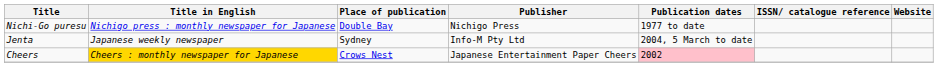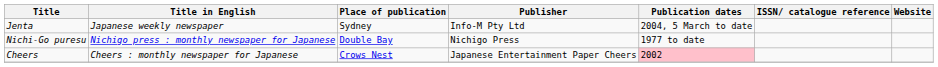 <table class="wikitable sortable">
 <tr>
 <th>Title</th>
 <th>Title in English</th>
 <th>Place of publication</th>
 <th>Publisher</th>
 <th>Publication dates</th>
 <th>ISSN/ catalogue reference</th>
 <th>Website</th>
 </tr>
 <tr>
+<td><em>Jenta</em></td>
+<td><em>Japanese weekly newspaper</em></td>
+<td>Sydney</td>
+<td>Info-M Pty Ltd</td>
+<td>2004, 5 March to date</td>
+<td></td>
+<td></td>
+</tr>
+<tr>
 <td><em>Nichi-Go puresu</em></td>
 <td><em><a href='#'>Nichigo press : monthly newspaper for Japanese</a></em></td>
 <td><a href='#'>Double Bay</a></td>
 <td>Nichigo Press</td>
 <td>1977 to date</td>
 <td></td>
 <td></td>
 </tr>
 <tr>
-<td><em>Jenta</em></td>
-<td><em>Japanese weekly newspaper</em></td>
-<td>Sydney</td>
-<td>Info-M Pty Ltd</td>
-<td>2004, 5 March to date</td>
-<td></td>
-<td></td>
-</tr>
-<tr>
 <td><em>Cheers</em></td>
-<td style="background: gold;"><em>Cheers : monthly newspaper for Japanese</em></td>
+<td><em>Cheers : monthly newspaper for Japanese</em></td>
 <td><a href='#'>Crows Nest</a></td>
 <td>Japanese Entertainment Paper Cheers</td>
 <td style="background: pink;">2002</td>
 <td></td>
 <td></td>
 </tr>
 <tr>
 </tr>
 </table>
